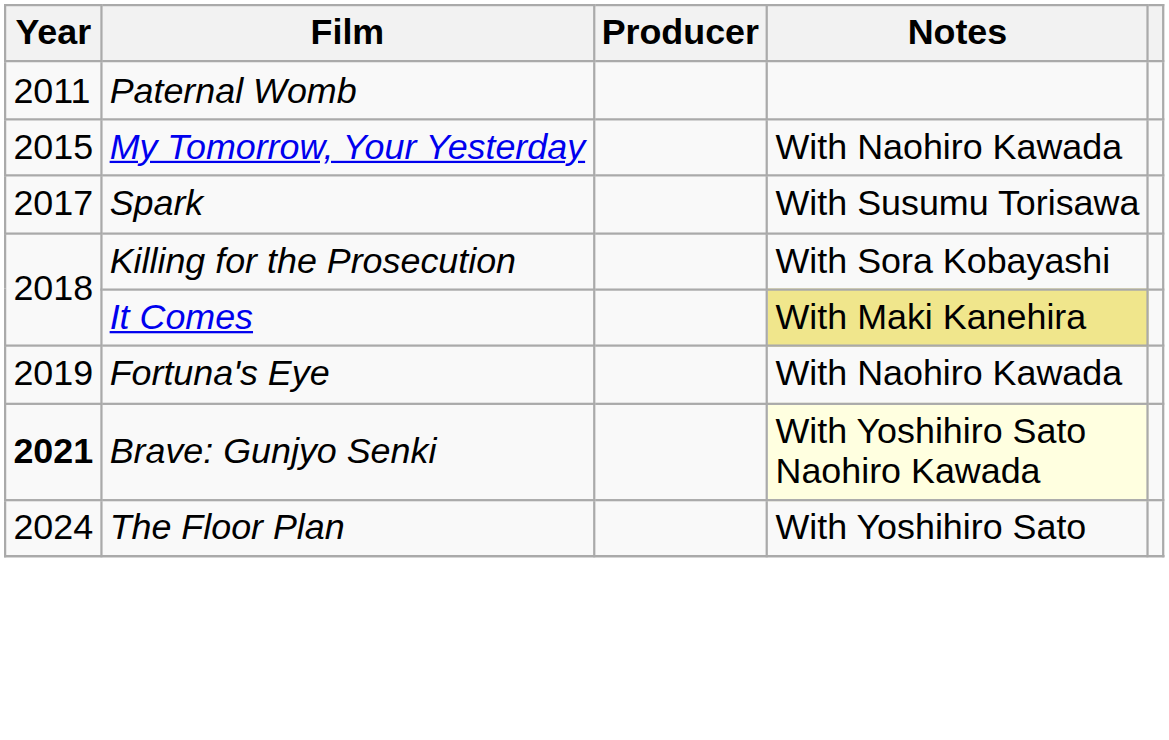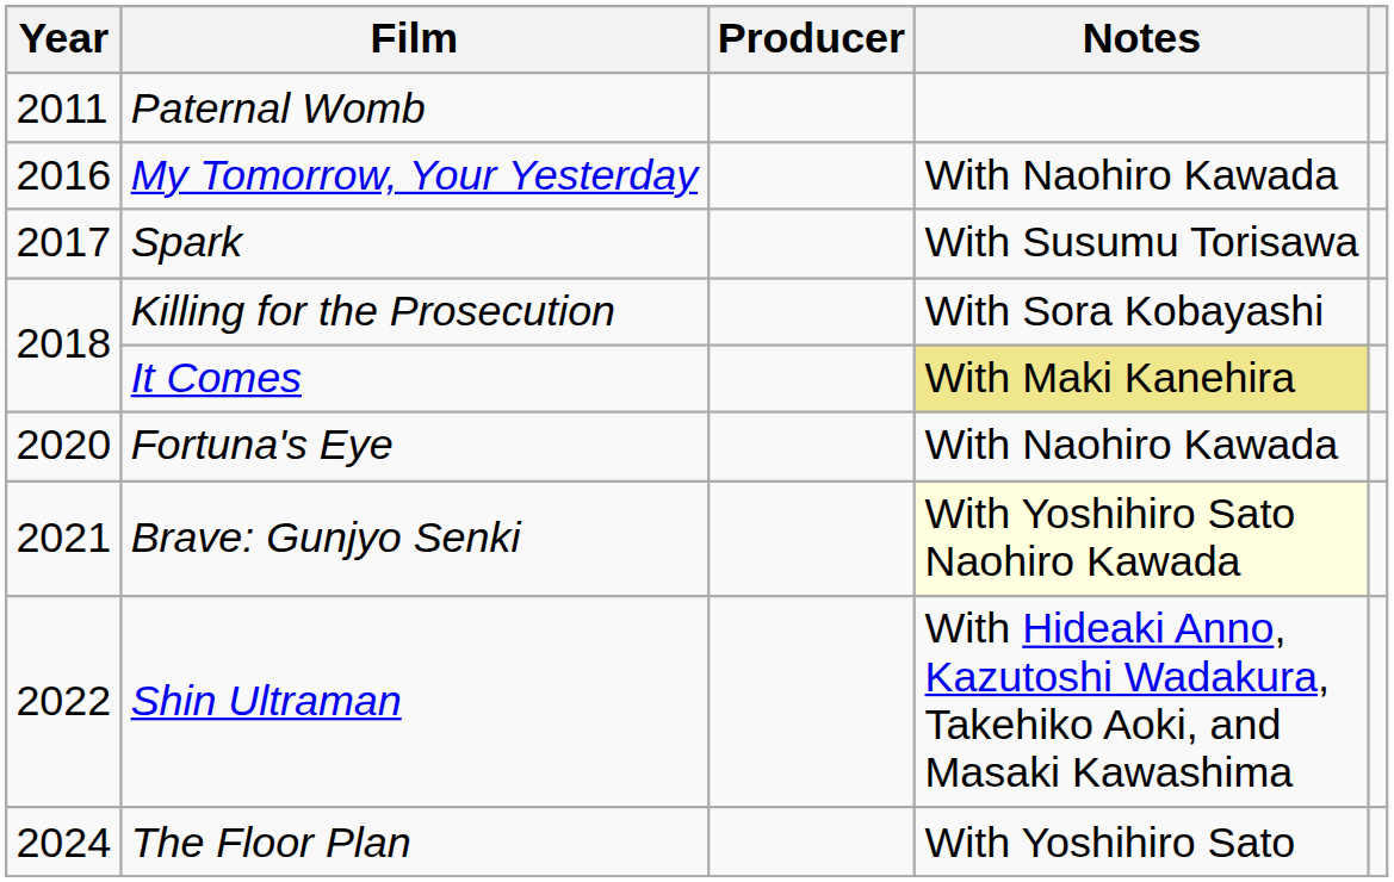 <table class="wikitable">
 <tr>
 <th>Year</th>
 <th>Film</th>
 <th>Producer</th>
 <th>Notes</th>
 <th></th>
 </tr>
 <tr>
 <td>2011</td>
 <td><em>Paternal Womb</em></td>
 <td></td>
 <td></td>
 <td></td>
 </tr>
 <tr>
-<td>2015</td>
+<td>2016</td>
 <td><em><a href='#'>My Tomorrow, Your Yesterday</a></em></td>
 <td></td>
 <td>With Naohiro Kawada</td>
 <td></td>
 </tr>
 <tr>
 <td>2017</td>
 <td><em>Spark</em></td>
 <td></td>
 <td>With Susumu Torisawa</td>
 <td></td>
 </tr>
 <tr>
 <td rowspan="2">2018</td>
 <td><em>Killing for the Prosecution</em></td>
 <td></td>
 <td>With Sora Kobayashi</td>
 <td></td>
 </tr>
 <tr>
 <td><em><a href='#'>It Comes</a></em></td>
 <td></td>
 <td style="background: khaki;">With Maki Kanehira</td>
 <td></td>
 </tr>
 <tr>
-<td>2019</td>
+<td>2020</td>
 <td><em>Fortuna's Eye</em></td>
 <td></td>
 <td>With Naohiro Kawada</td>
 <td></td>
 </tr>
 <tr>
-<td><strong>2021</strong></td>
+<td>2021</td>
 <td><em>Brave: Gunjyo Senki</em></td>
 <td></td>
 <td style="background: lightyellow;">With Yoshihiro Sato<br>Naohiro Kawada</td>
+<td></td>
+</tr>
+<tr>
+<td>2022</td>
+<td><em><a href='#'>Shin Ultraman</a></em></td>
+<td></td>
+<td>With <a href='#'>Hideaki Anno</a>,<br><a href='#'>Kazutoshi Wadakura</a>,<br>Takehiko Aoki, and<br>Masaki Kawashima</td>
 <td></td>
 </tr>
 <tr>
 <td>2024</td>
 <td><em>The Floor Plan</em></td>
 <td></td>
 <td>With Yoshihiro Sato</td>
 <td></td>
 </tr>
 <tr>
 </tr>
 </table>
